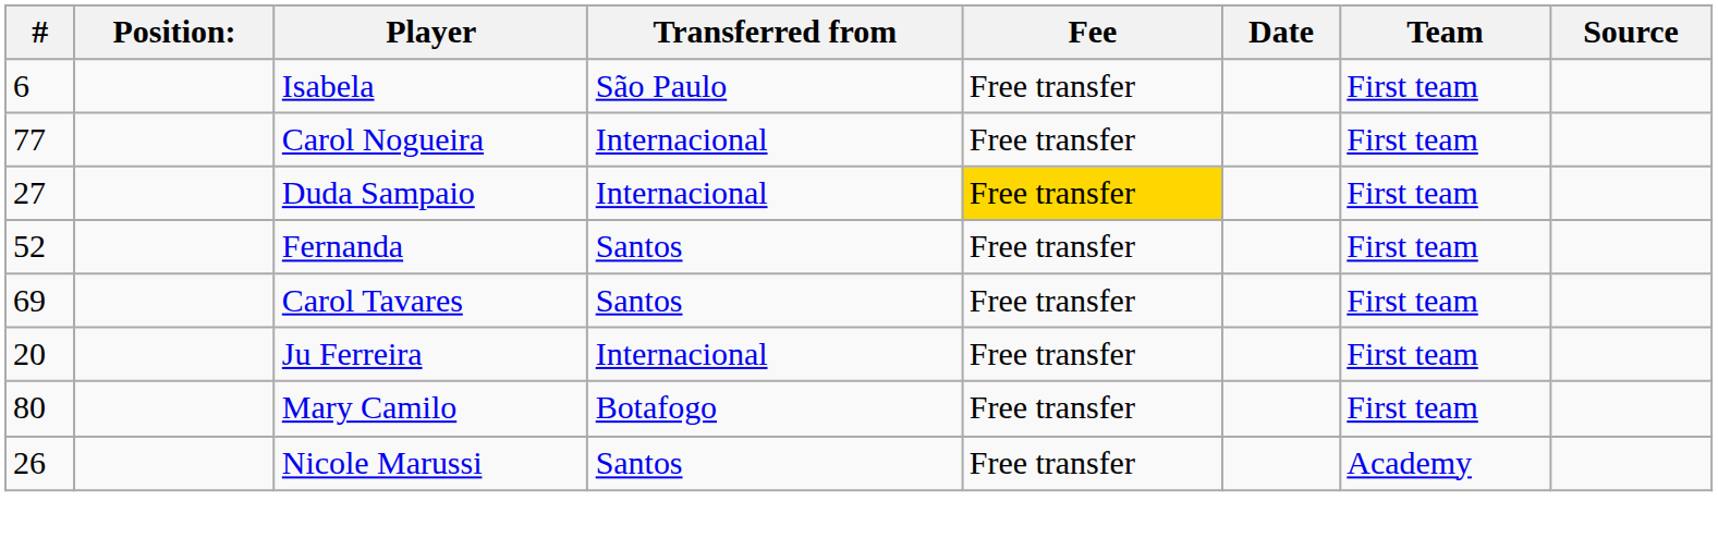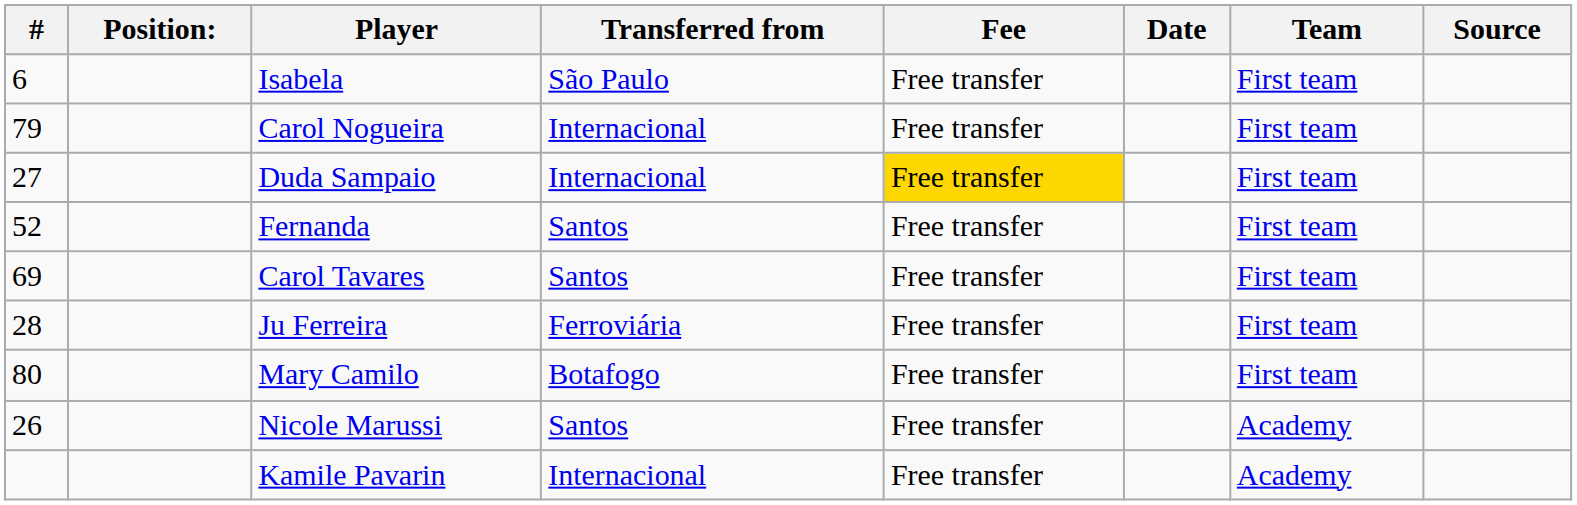 <table class="wikitable sortable" style="width:90%; text-align:center; font-size:95%; text-align:left;">
 <tr>
 <th><strong>#</strong></th>
 <th><strong>Position:</strong></th>
 <th><strong>Player</strong></th>
 <th><strong>Transferred from</strong></th>
 <th><strong>Fee</strong></th>
 <th><strong>Date</strong></th>
 <th><strong>Team</strong></th>
 <th><strong>Source</strong></th>
 </tr>
 <tr>
 <td>6</td>
 <td></td>
 <td> <a href='#'>Isabela</a></td>
 <td> <a href='#'>São Paulo</a></td>
 <td>Free transfer </td>
 <td></td>
 <td><a href='#'>First team</a></td>
 <td></td>
 </tr>
 <tr>
-<td>77</td>
+<td>79</td>
 <td></td>
 <td> <a href='#'>Carol Nogueira</a></td>
 <td> <a href='#'>Internacional</a></td>
 <td>Free transfer </td>
 <td></td>
 <td><a href='#'>First team</a></td>
 <td></td>
 </tr>
 <tr>
 <td>27</td>
 <td></td>
 <td> <a href='#'>Duda Sampaio</a></td>
 <td> <a href='#'>Internacional</a></td>
 <td style="background: gold;">Free transfer </td>
 <td></td>
 <td><a href='#'>First team</a></td>
 <td></td>
 </tr>
 <tr>
 <td>52</td>
 <td></td>
 <td> <a href='#'>Fernanda</a></td>
 <td> <a href='#'>Santos</a></td>
 <td>Free transfer </td>
 <td></td>
 <td><a href='#'>First team</a></td>
 <td></td>
 </tr>
 <tr>
 <td>69</td>
 <td></td>
 <td> <a href='#'>Carol Tavares</a></td>
 <td> <a href='#'>Santos</a></td>
 <td>Free transfer </td>
 <td></td>
 <td><a href='#'>First team</a></td>
 <td></td>
 </tr>
 <tr>
-<td>20</td>
+<td>28</td>
 <td></td>
 <td> <a href='#'>Ju Ferreira</a></td>
-<td> <a href='#'>Internacional</a></td>
+<td> <a href='#'>Ferroviária</a></td>
 <td>Free transfer </td>
 <td></td>
 <td><a href='#'>First team</a></td>
 <td></td>
 </tr>
 <tr>
 <td>80</td>
 <td></td>
 <td> <a href='#'>Mary Camilo</a></td>
 <td> <a href='#'>Botafogo</a></td>
 <td>Free transfer </td>
 <td></td>
 <td><a href='#'>First team</a></td>
 <td></td>
 </tr>
 <tr>
 <td>26</td>
 <td></td>
 <td> <a href='#'>Nicole Marussi</a></td>
 <td> <a href='#'>Santos</a></td>
 <td>Free transfer </td>
 <td></td>
 <td><a href='#'>Academy</a></td>
 <td></td>
 </tr>
+<tr>
+<td></td>
+<td></td>
+<td> <a href='#'>Kamile Pavarin</a></td>
+<td> <a href='#'>Internacional</a></td>
+<td>Free transfer </td>
+<td></td>
+<td><a href='#'>Academy</a></td>
+<td></td>
+</tr>
 </table>
